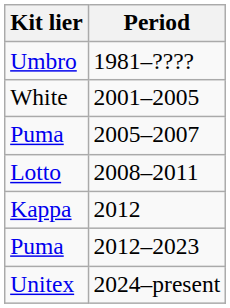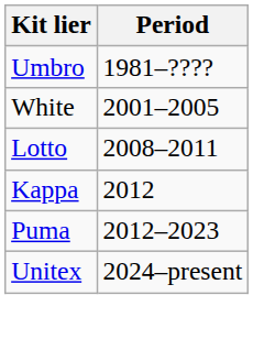 <table class="wikitable" style="text-align:left;">
 <tr>
 <th>Kit lier</th>
 <th>Period</th>
 </tr>
 <tr>
 <td align="Left"> <a href='#'>Umbro</a></td>
 <td>1981–???? </td>
 </tr>
 <tr>
 <td align="Left"> White</td>
 <td>2001–2005 </td>
-</tr>
-<tr>
-<td align="Left"> <a href='#'>Puma</a></td>
-<td>2005–2007</td>
 </tr>
 <tr>
 <td align="Left"> <a href='#'>Lotto</a></td>
 <td>2008–2011</td>
 </tr>
 <tr>
 <td align="Left"> <a href='#'>Kappa</a></td>
 <td>2012</td>
 </tr>
 <tr>
 <td align="Left"> <a href='#'>Puma</a></td>
 <td>2012–2023</td>
 </tr>
 <tr>
 <td align="Left"> <a href='#'>Unitex</a></td>
 <td>2024–present</td>
 </tr>
 </table>
